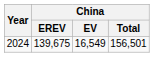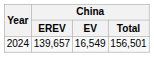 <table class="wikitable">
 <tr>
 <th rowspan="2">Year</th>
 <th colspan="3">China</th>
 </tr>
 <tr>
 <th>EREV</th>
 <th>EV</th>
 <th>Total</th>
 </tr>
 <tr>
 <td>2024</td>
-<td>139,675</td>
+<td>139,657</td>
 <td>16,549</td>
 <td>156,501</td>
 </tr>
 </table>
